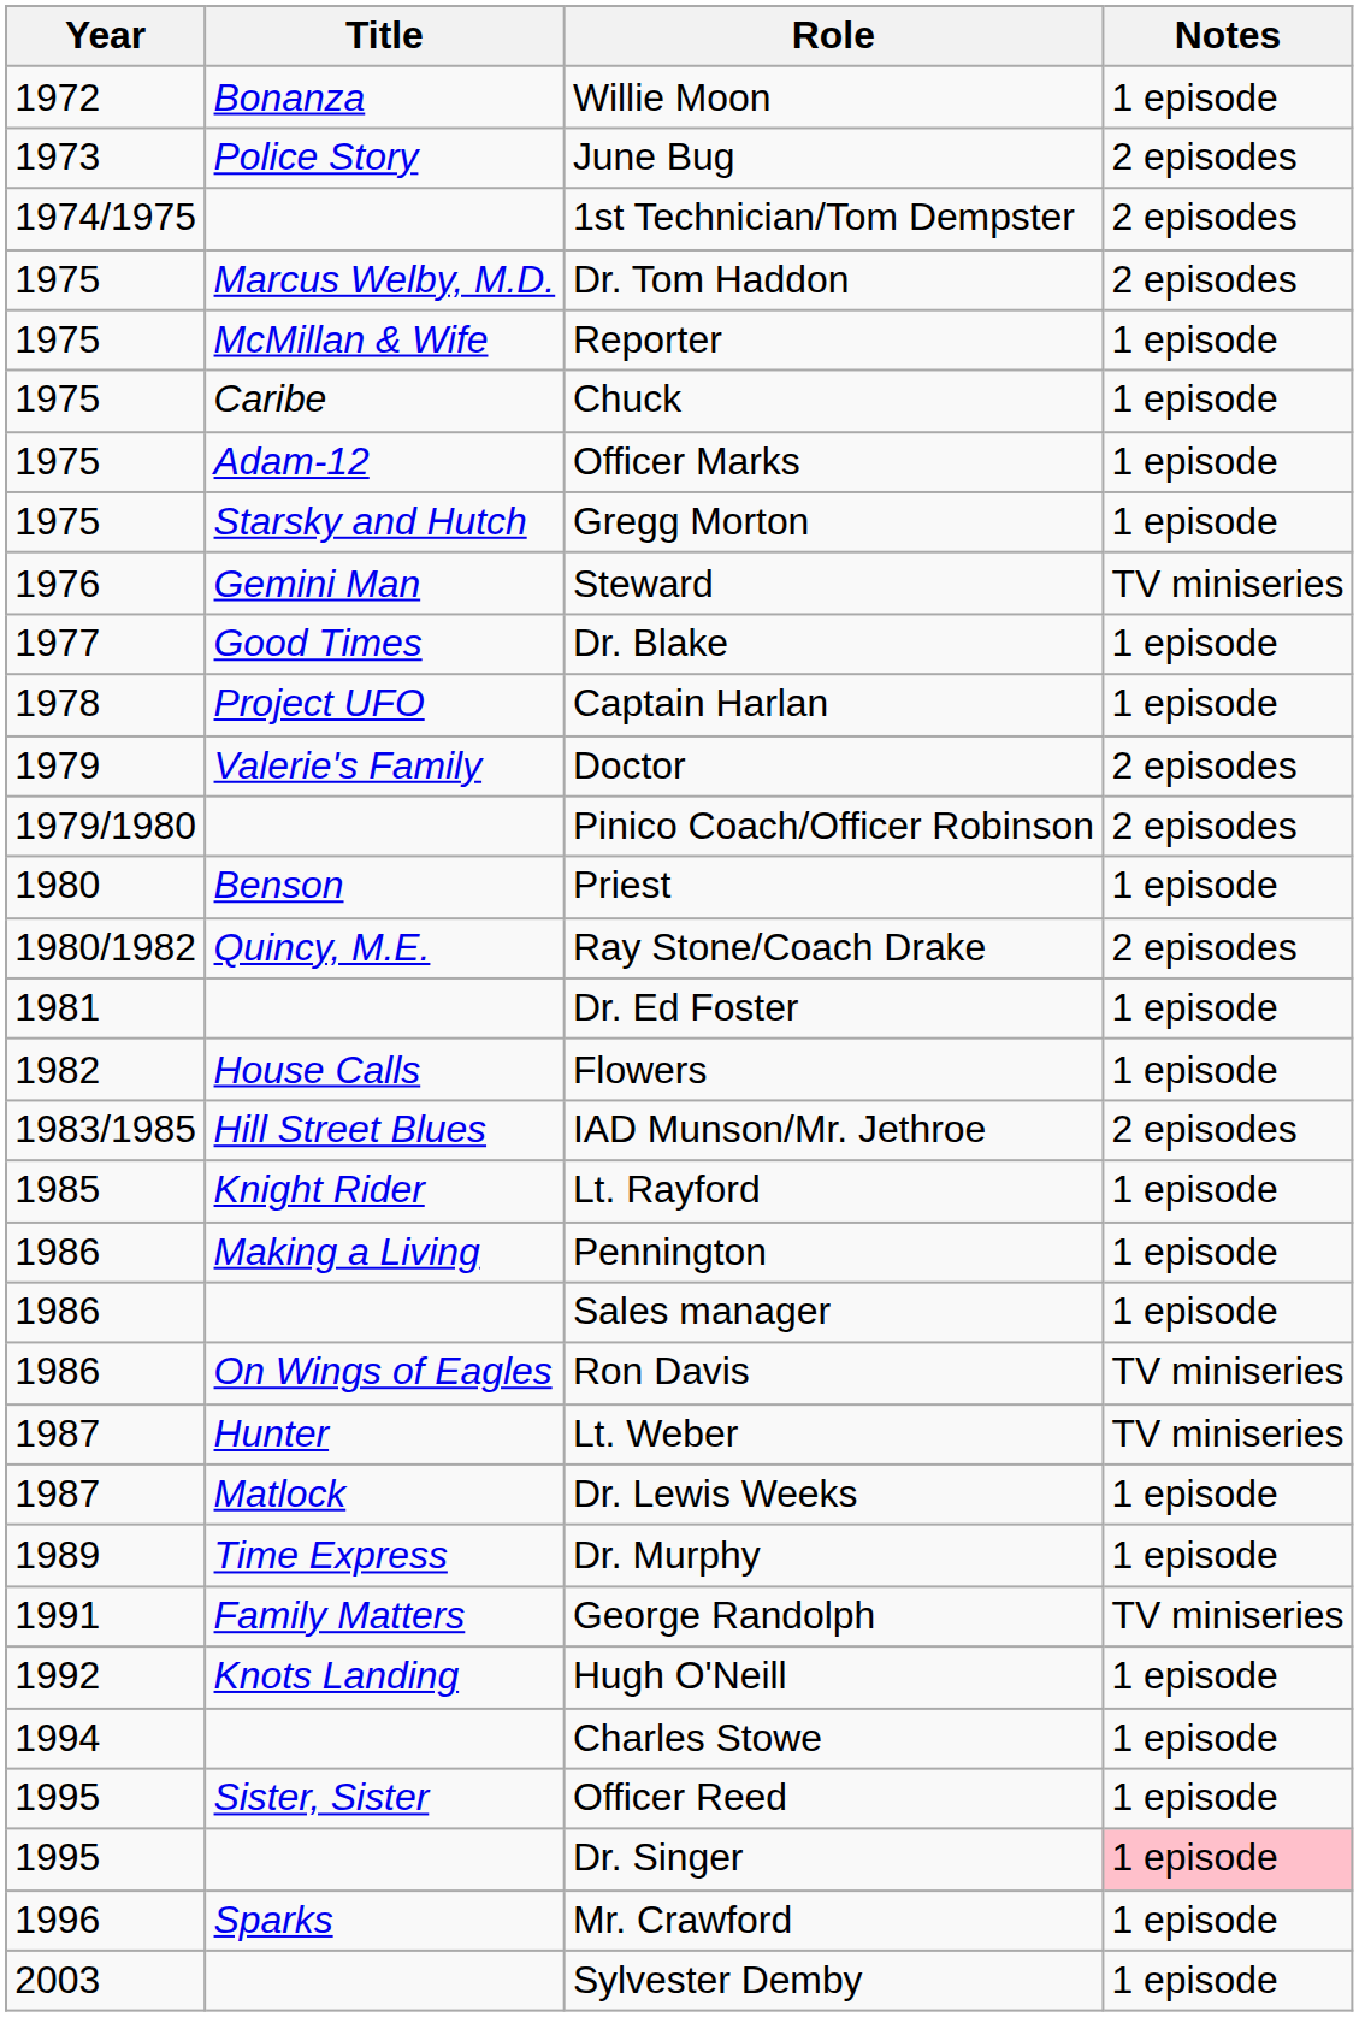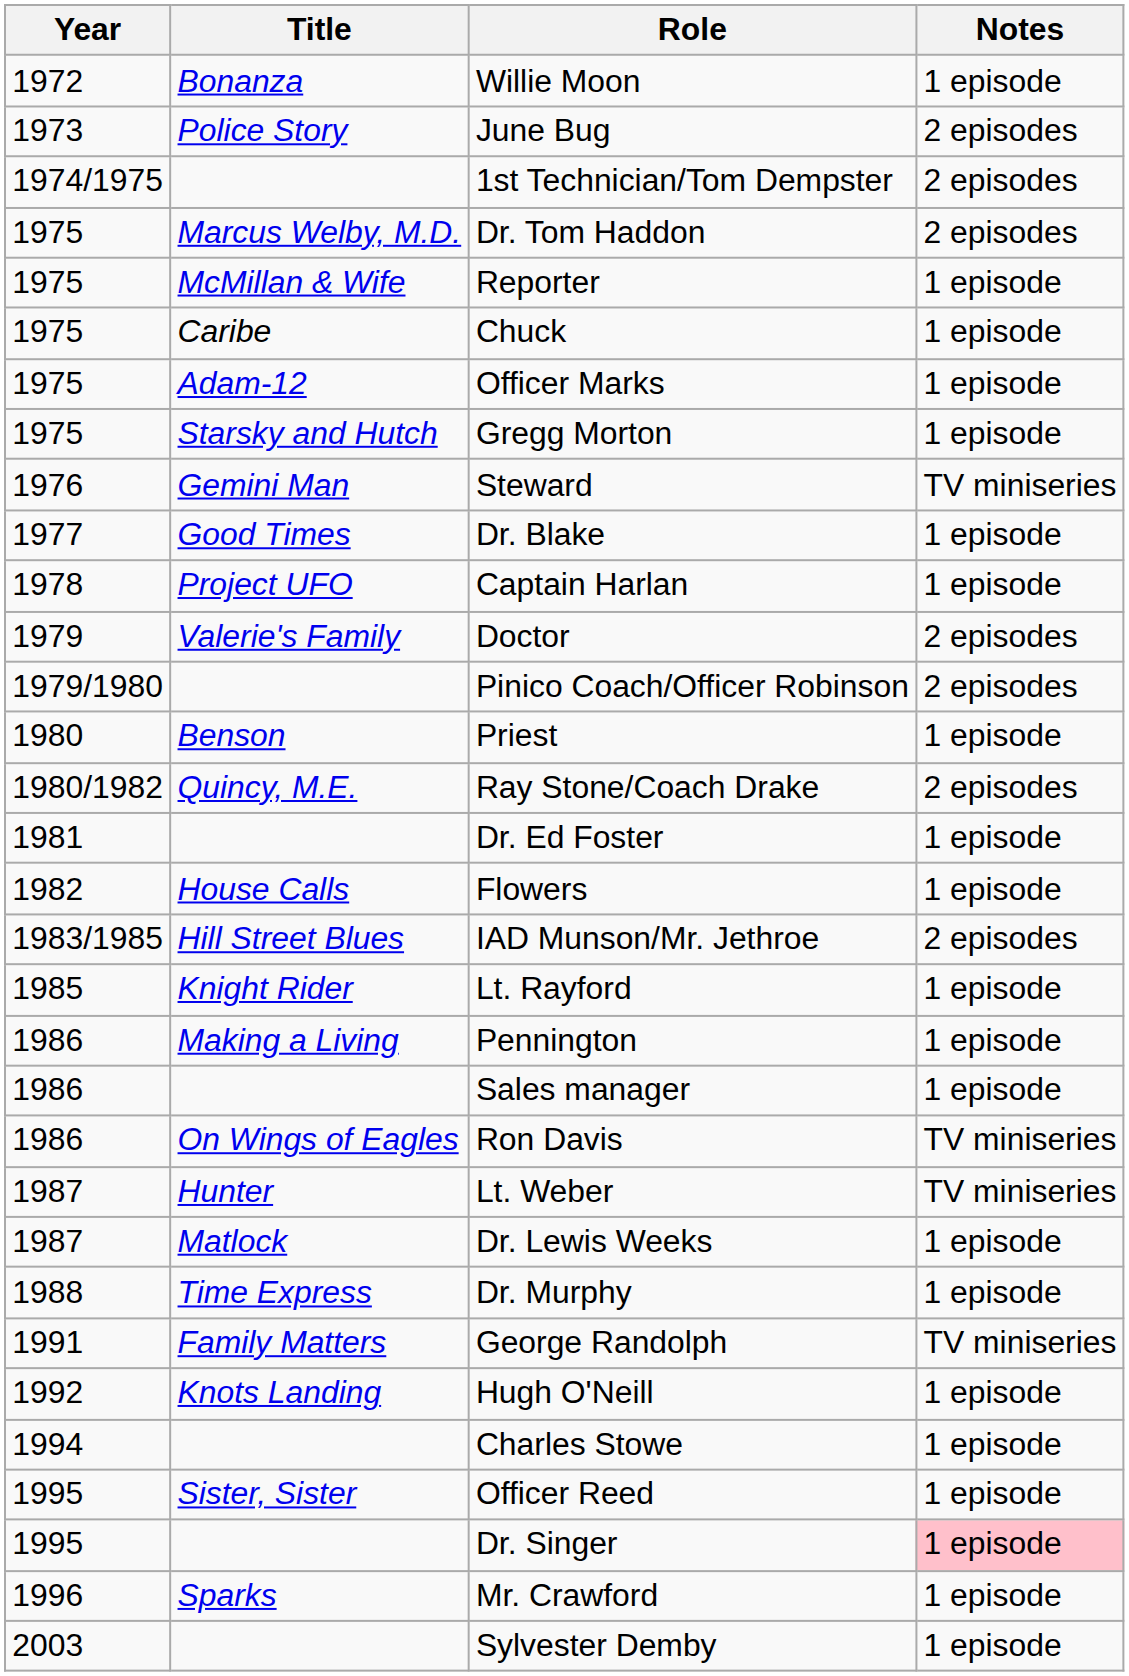 <table class="wikitable sortable">
 <tr>
 <th>Year</th>
 <th>Title</th>
 <th>Role</th>
 <th class="unsortable">Notes</th>
 </tr>
 <tr>
 <td>1972</td>
 <td><em><a href='#'>Bonanza</a></em></td>
 <td>Willie Moon</td>
 <td>1 episode</td>
 </tr>
 <tr>
 <td>1973</td>
 <td><em><a href='#'>Police Story</a></em></td>
 <td>June Bug</td>
 <td>2 episodes</td>
 </tr>
 <tr>
 <td>1974/1975</td>
 <td><em></em></td>
 <td>1st Technician/Tom Dempster</td>
 <td>2 episodes</td>
 </tr>
 <tr>
 <td>1975</td>
 <td><em><a href='#'>Marcus Welby, M.D.</a></em></td>
 <td>Dr. Tom Haddon</td>
 <td>2 episodes</td>
 </tr>
 <tr>
 <td>1975</td>
 <td><em><a href='#'>McMillan & Wife</a></em></td>
 <td>Reporter</td>
 <td>1 episode</td>
 </tr>
 <tr>
 <td>1975</td>
 <td><em>Caribe</em></td>
 <td>Chuck</td>
 <td>1 episode</td>
 </tr>
 <tr>
 <td>1975</td>
 <td><em><a href='#'>Adam-12</a></em></td>
 <td>Officer Marks</td>
 <td>1 episode</td>
 </tr>
 <tr>
 <td>1975</td>
 <td><em><a href='#'>Starsky and Hutch</a></em></td>
 <td>Gregg Morton</td>
 <td>1 episode</td>
 </tr>
 <tr>
 <td>1976</td>
 <td><em><a href='#'>Gemini Man</a></em></td>
 <td>Steward</td>
 <td>TV miniseries</td>
 </tr>
 <tr>
 <td>1977</td>
 <td><em><a href='#'>Good Times</a></em></td>
 <td>Dr. Blake</td>
 <td>1 episode</td>
 </tr>
 <tr>
 <td>1978</td>
 <td><em><a href='#'>Project UFO</a></em></td>
 <td>Captain Harlan</td>
 <td>1 episode</td>
 </tr>
 <tr>
 <td>1979</td>
 <td><em><a href='#'>Valerie's Family</a></em></td>
 <td>Doctor</td>
 <td>2 episodes</td>
 </tr>
 <tr>
 <td>1979/1980</td>
 <td><em></em></td>
 <td>Pinico Coach/Officer Robinson</td>
 <td>2 episodes</td>
 </tr>
 <tr>
 <td>1980</td>
 <td><em><a href='#'>Benson</a></em></td>
 <td>Priest</td>
 <td>1 episode</td>
 </tr>
 <tr>
 <td>1980/1982</td>
 <td><em><a href='#'>Quincy, M.E.</a></em></td>
 <td>Ray Stone/Coach Drake</td>
 <td>2 episodes</td>
 </tr>
 <tr>
 <td>1981</td>
 <td><em></em></td>
 <td>Dr. Ed Foster</td>
 <td>1 episode</td>
 </tr>
 <tr>
 <td>1982</td>
 <td><em><a href='#'>House Calls</a></em></td>
 <td>Flowers</td>
 <td>1 episode</td>
 </tr>
 <tr>
 <td>1983/1985</td>
 <td><em><a href='#'>Hill Street Blues</a></em></td>
 <td>IAD Munson/Mr. Jethroe</td>
 <td>2 episodes</td>
 </tr>
 <tr>
 <td>1985</td>
 <td><em><a href='#'>Knight Rider</a></em></td>
 <td>Lt. Rayford</td>
 <td>1 episode</td>
 </tr>
 <tr>
 <td>1986</td>
 <td><em><a href='#'>Making a Living</a></em></td>
 <td>Pennington</td>
 <td>1 episode</td>
 </tr>
 <tr>
 <td>1986</td>
 <td><em></em></td>
 <td>Sales manager</td>
 <td>1 episode</td>
 </tr>
 <tr>
 <td>1986</td>
 <td><em><a href='#'>On Wings of Eagles</a></em></td>
 <td>Ron Davis</td>
 <td>TV miniseries</td>
 </tr>
 <tr>
 <td>1987</td>
 <td><em><a href='#'>Hunter</a></em></td>
 <td>Lt. Weber</td>
 <td>TV miniseries</td>
 </tr>
 <tr>
 <td>1987</td>
 <td><em><a href='#'>Matlock</a></em></td>
 <td>Dr. Lewis Weeks</td>
 <td>1 episode</td>
 </tr>
 <tr>
-<td>1989</td>
+<td>1988</td>
 <td><em><a href='#'>Time Express</a></em></td>
 <td>Dr. Murphy</td>
 <td>1 episode</td>
 </tr>
 <tr>
 <td>1991</td>
 <td><em><a href='#'>Family Matters</a></em></td>
 <td>George Randolph</td>
 <td>TV miniseries</td>
 </tr>
 <tr>
 <td>1992</td>
 <td><em><a href='#'>Knots Landing</a></em></td>
 <td>Hugh O'Neill</td>
 <td>1 episode</td>
 </tr>
 <tr>
 <td>1994</td>
 <td><em></em></td>
 <td>Charles Stowe</td>
 <td>1 episode</td>
 </tr>
 <tr>
 <td>1995</td>
 <td><em><a href='#'>Sister, Sister</a></em></td>
 <td>Officer Reed</td>
 <td>1 episode</td>
 </tr>
 <tr>
 <td>1995</td>
 <td><em></em></td>
 <td>Dr. Singer</td>
 <td style="background: pink;">1 episode</td>
 </tr>
 <tr>
 <td>1996</td>
 <td><em><a href='#'>Sparks</a></em></td>
 <td>Mr. Crawford</td>
 <td>1 episode</td>
 </tr>
 <tr>
 <td>2003</td>
 <td><em></em></td>
 <td>Sylvester Demby</td>
 <td>1 episode</td>
 </tr>
 </table>
